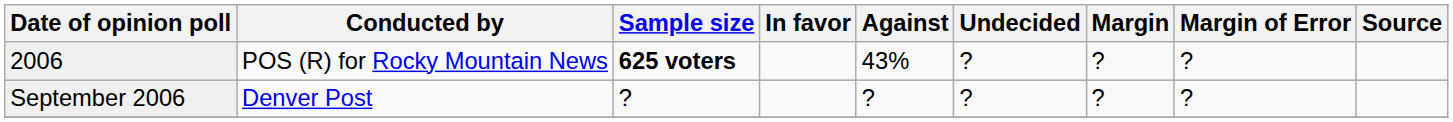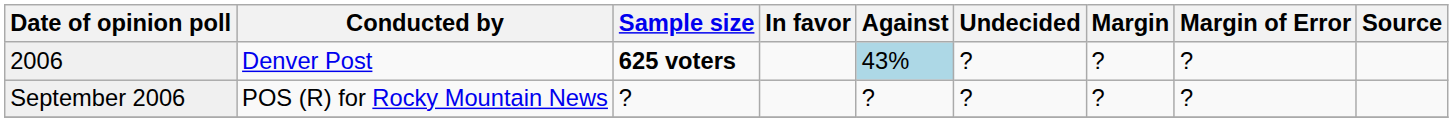 <table class="wikitable">
 <tr>
 <th>Date of opinion poll</th>
 <th>Conducted by</th>
 <th><a href='#'>Sample size</a></th>
 <th>In favor</th>
 <th>Against</th>
 <th>Undecided</th>
 <th>Margin</th>
 <th>Margin of Error</th>
 <th>Source</th>
 </tr>
 <tr>
 <td style="background:#f0f0f0;">2006</td>
-<td>POS (R) for <a href='#'>Rocky Mountain News</a></td>
+<td><a href='#'>Denver Post</a></td>
 <td><strong>625 voters</strong></td>
 <td></td>
-<td>43%</td>
+<td style="background: lightblue;">43%</td>
 <td>?</td>
 <td>?</td>
 <td>?</td>
 <td></td>
 </tr>
 <tr>
 <td style="background:#f0f0f0;">September 2006</td>
-<td><a href='#'>Denver Post</a></td>
+<td>POS (R) for <a href='#'>Rocky Mountain News</a></td>
 <td>?</td>
 <td></td>
 <td>?</td>
 <td>?</td>
 <td>?</td>
 <td>?</td>
 <td></td>
 </tr>
 <tr>
 </tr>
 </table>
